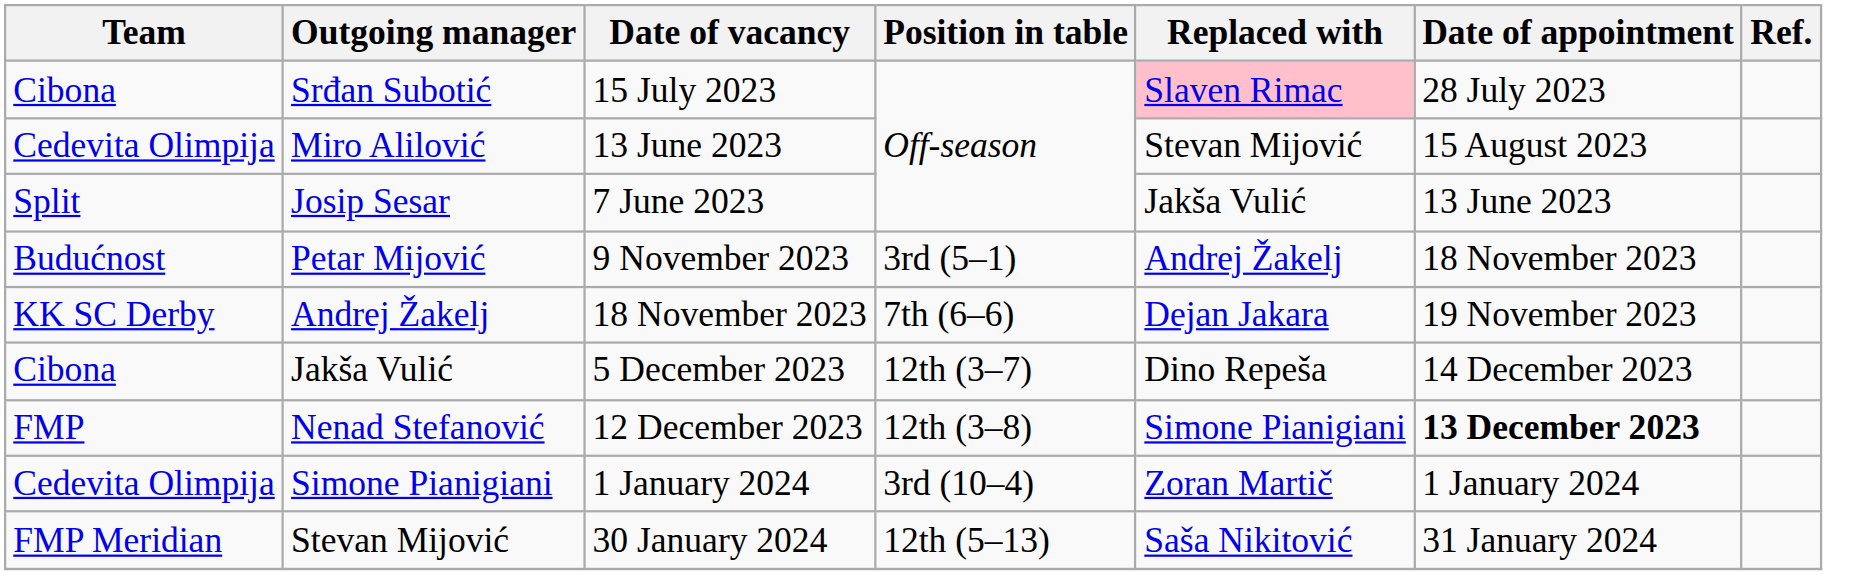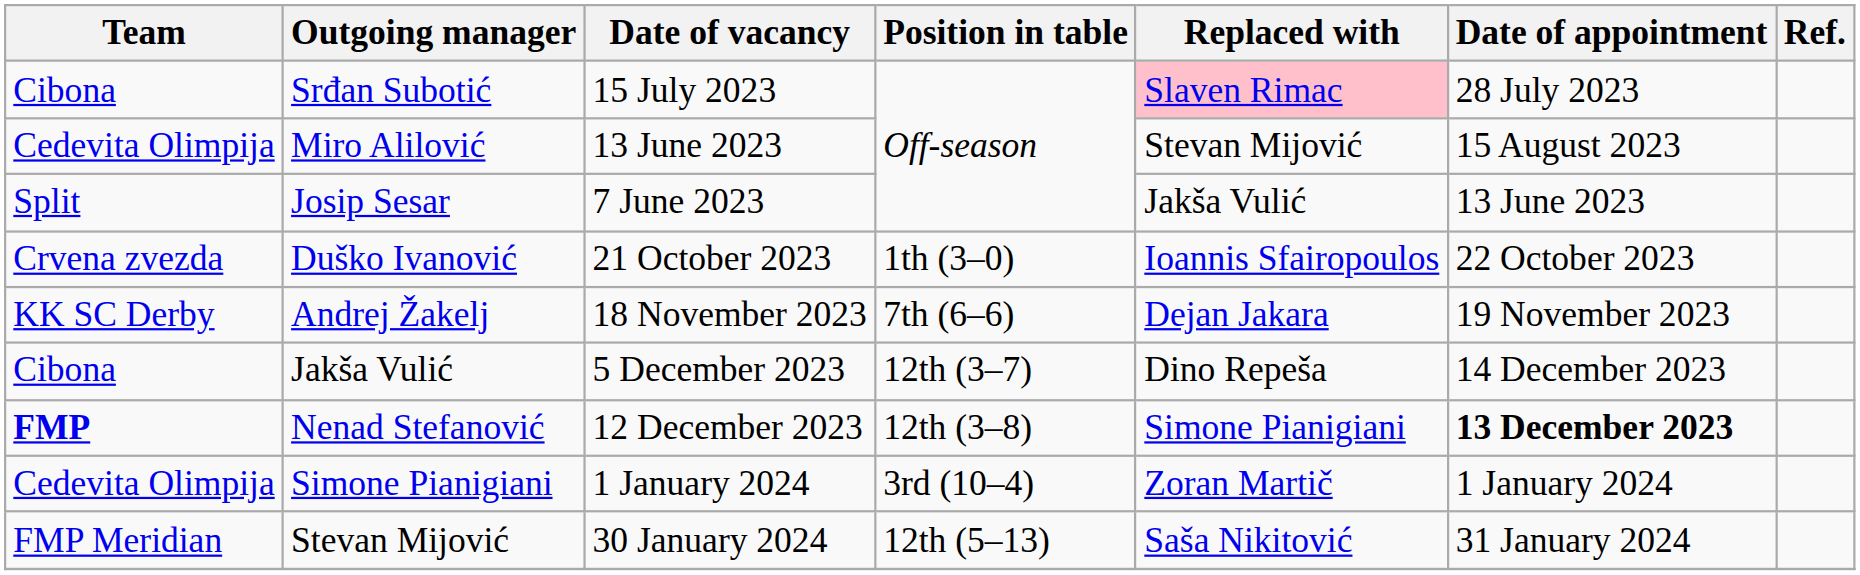 <table class="wikitable sortable">
 <tr>
 <th>Team</th>
 <th>Outgoing manager</th>
 <th>Date of vacancy</th>
 <th>Position in table</th>
 <th>Replaced with</th>
 <th>Date of appointment</th>
 <th>Ref.</th>
 </tr>
 <tr>
 <td><a href='#'>Cibona</a></td>
 <td> <a href='#'>Srđan Subotić</a></td>
 <td>15 July 2023</td>
 <td rowspan=3><em>Off-season</em></td>
 <td style="background: pink;"> <a href='#'>Slaven Rimac</a></td>
 <td>28 July 2023</td>
 <td></td>
 </tr>
 <tr>
 <td><a href='#'>Cedevita Olimpija</a></td>
 <td> <a href='#'>Miro Alilović</a></td>
 <td>13 June 2023</td>
 <td> Stevan Mijović</td>
 <td>15 August 2023</td>
 <td></td>
 </tr>
 <tr>
 <td><a href='#'>Split</a></td>
 <td> <a href='#'>Josip Sesar</a></td>
 <td>7 June 2023</td>
 <td> Jakša Vulić</td>
 <td>13 June 2023</td>
 <td></td>
 </tr>
 <tr>
-<td><a href='#'>Budućnost</a></td>
-<td> <a href='#'>Petar Mijović</a></td>
-<td>9 November 2023</td>
-<td>3rd (5–1)</td>
-<td> <a href='#'>Andrej Žakelj</a></td>
-<td>18 November 2023</td>
+<td><a href='#'>Crvena zvezda</a></td>
+<td> <a href='#'>Duško Ivanović</a></td>
+<td>21 October 2023</td>
+<td>1th (3–0)</td>
+<td> <a href='#'>Ioannis Sfairopoulos</a></td>
+<td>22 October 2023</td>
 <td></td>
 </tr>
 <tr>
 <td><a href='#'>KK SC Derby</a></td>
 <td> <a href='#'>Andrej Žakelj</a></td>
 <td>18 November 2023</td>
 <td>7th (6–6)</td>
 <td> <a href='#'>Dejan Jakara</a></td>
 <td>19 November 2023</td>
 <td></td>
 </tr>
 <tr>
 <td><a href='#'>Cibona</a></td>
 <td> Jakša Vulić</td>
 <td>5 December 2023</td>
 <td>12th (3–7)</td>
 <td> Dino Repeša</td>
 <td>14 December 2023</td>
 <td></td>
 </tr>
 <tr>
-<td><a href='#'>FMP</a></td>
+<td><strong><a href='#'>FMP</a></strong></td>
 <td> <a href='#'>Nenad Stefanović</a></td>
 <td>12 December 2023</td>
 <td>12th (3–8)</td>
 <td> <a href='#'>Simone Pianigiani</a></td>
 <td><strong>13 December 2023</strong></td>
 <td></td>
 </tr>
 <tr>
 <td><a href='#'>Cedevita Olimpija</a></td>
 <td> <a href='#'>Simone Pianigiani</a></td>
 <td>1 January 2024</td>
 <td>3rd (10–4)</td>
 <td> <a href='#'>Zoran Martič</a></td>
 <td>1 January 2024</td>
 <td></td>
 </tr>
 <tr>
 <td><a href='#'>FMP Meridian</a></td>
 <td> Stevan Mijović</td>
 <td>30 January 2024</td>
 <td>12th (5–13)</td>
 <td> <a href='#'>Saša Nikitović</a></td>
 <td>31 January 2024</td>
 <td></td>
 </tr>
 <tr>
 </tr>
 </table>
